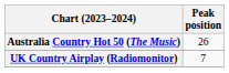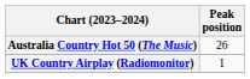 <table class="wikitable sortable plainrowheaders" style="text-align:center">
 <tr>
 <th scope="col">Chart (2023–2024)</th>
 <th scope="col">Peak<br>position</th>
 </tr>
 <tr>
 <th scope="row">Australia <a href='#'>Country Hot 50</a> (<em><a href='#'>The Music</a></em>)</th>
 <td>26</td>
 </tr>
 <tr>
 </tr>
 <tr>
 <th scope="row"><a href='#'>UK Country Airplay</a> (<a href='#'>Radiomonitor</a>)</th>
-<td>7</td>
+<td>1</td>
 </tr>
 <tr>
 </tr>
 <tr>
 </tr>
 <tr>
 </tr>
 </table>
